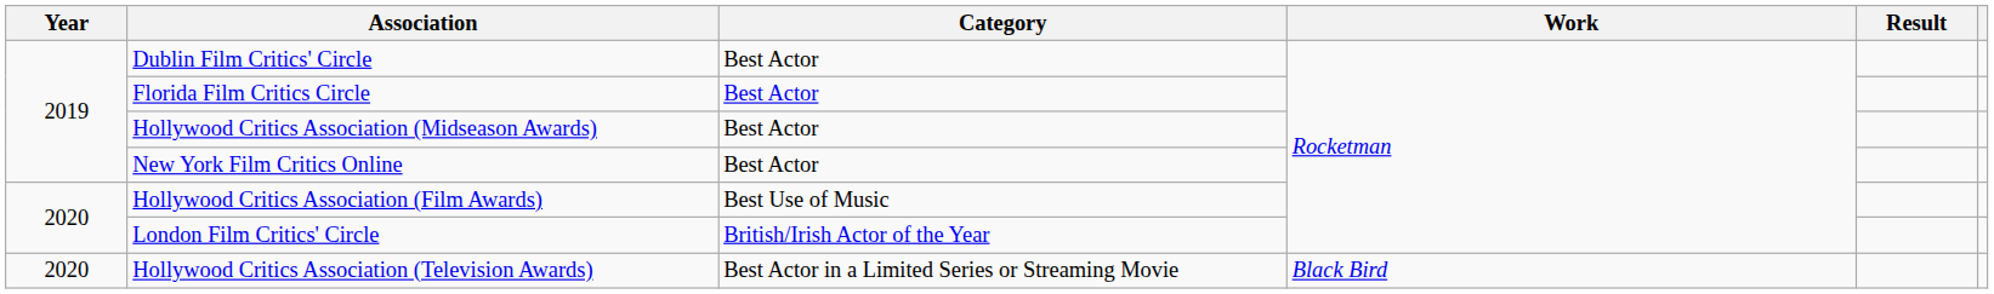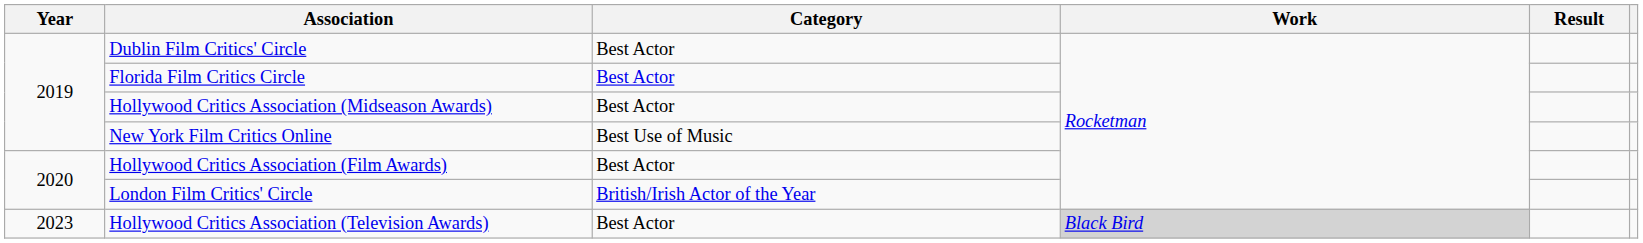 <table class=wikitable>
 <tr>
 <th scope="col" style="width:5em;">Year</th>
 <th scope="col" style="width:26em;">Association</th>
 <th scope="col" style="width:25em;">Category</th>
 <th scope="col" style="width:25em;">Work</th>
 <th scope="col" style="width:5em;">Result</th>
 <th></th>
 </tr>
 <tr>
 <td align="center" rowspan="4">2019</td>
 <td><a href='#'>Dublin Film Critics' Circle</a></td>
 <td>Best Actor</td>
 <td rowspan="6"><em><a href='#'>Rocketman</a></em></td>
 <td></td>
 <td align="center"></td>
 </tr>
 <tr>
 <td><a href='#'>Florida Film Critics Circle</a></td>
 <td><a href='#'>Best Actor</a></td>
 <td></td>
 <td align="center"></td>
 </tr>
 <tr>
 <td><a href='#'>Hollywood Critics Association (Midseason Awards)</a></td>
 <td>Best Actor</td>
 <td></td>
 <td align="center"></td>
 </tr>
 <tr>
 <td><a href='#'>New York Film Critics Online</a></td>
-<td>Best Actor</td>
+<td>Best Use of Music</td>
 <td></td>
 <td align="center"></td>
 </tr>
 <tr>
 <td align="center" rowspan="2">2020</td>
 <td><a href='#'>Hollywood Critics Association (Film Awards)</a></td>
-<td>Best Use of Music</td>
+<td>Best Actor</td>
 <td></td>
 <td align="center"></td>
 </tr>
 <tr>
 <td><a href='#'>London Film Critics' Circle</a></td>
 <td><a href='#'>British/Irish Actor of the Year</a></td>
 <td></td>
 <td align="center"></td>
 </tr>
 <tr>
-<td align="center">2020</td>
+<td align="center">2023</td>
 <td><a href='#'> Hollywood Critics Association (Television Awards)</a></td>
-<td>Best Actor in a Limited Series or Streaming Movie</td>
-<td><em><a href='#'>Black Bird</a></em></td>
+<td>Best Actor</td>
+<td style="background: lightgrey;"><em><a href='#'>Black Bird</a></em></td>
 <td></td>
 <td align="center"></td>
 </tr>
 </table>
